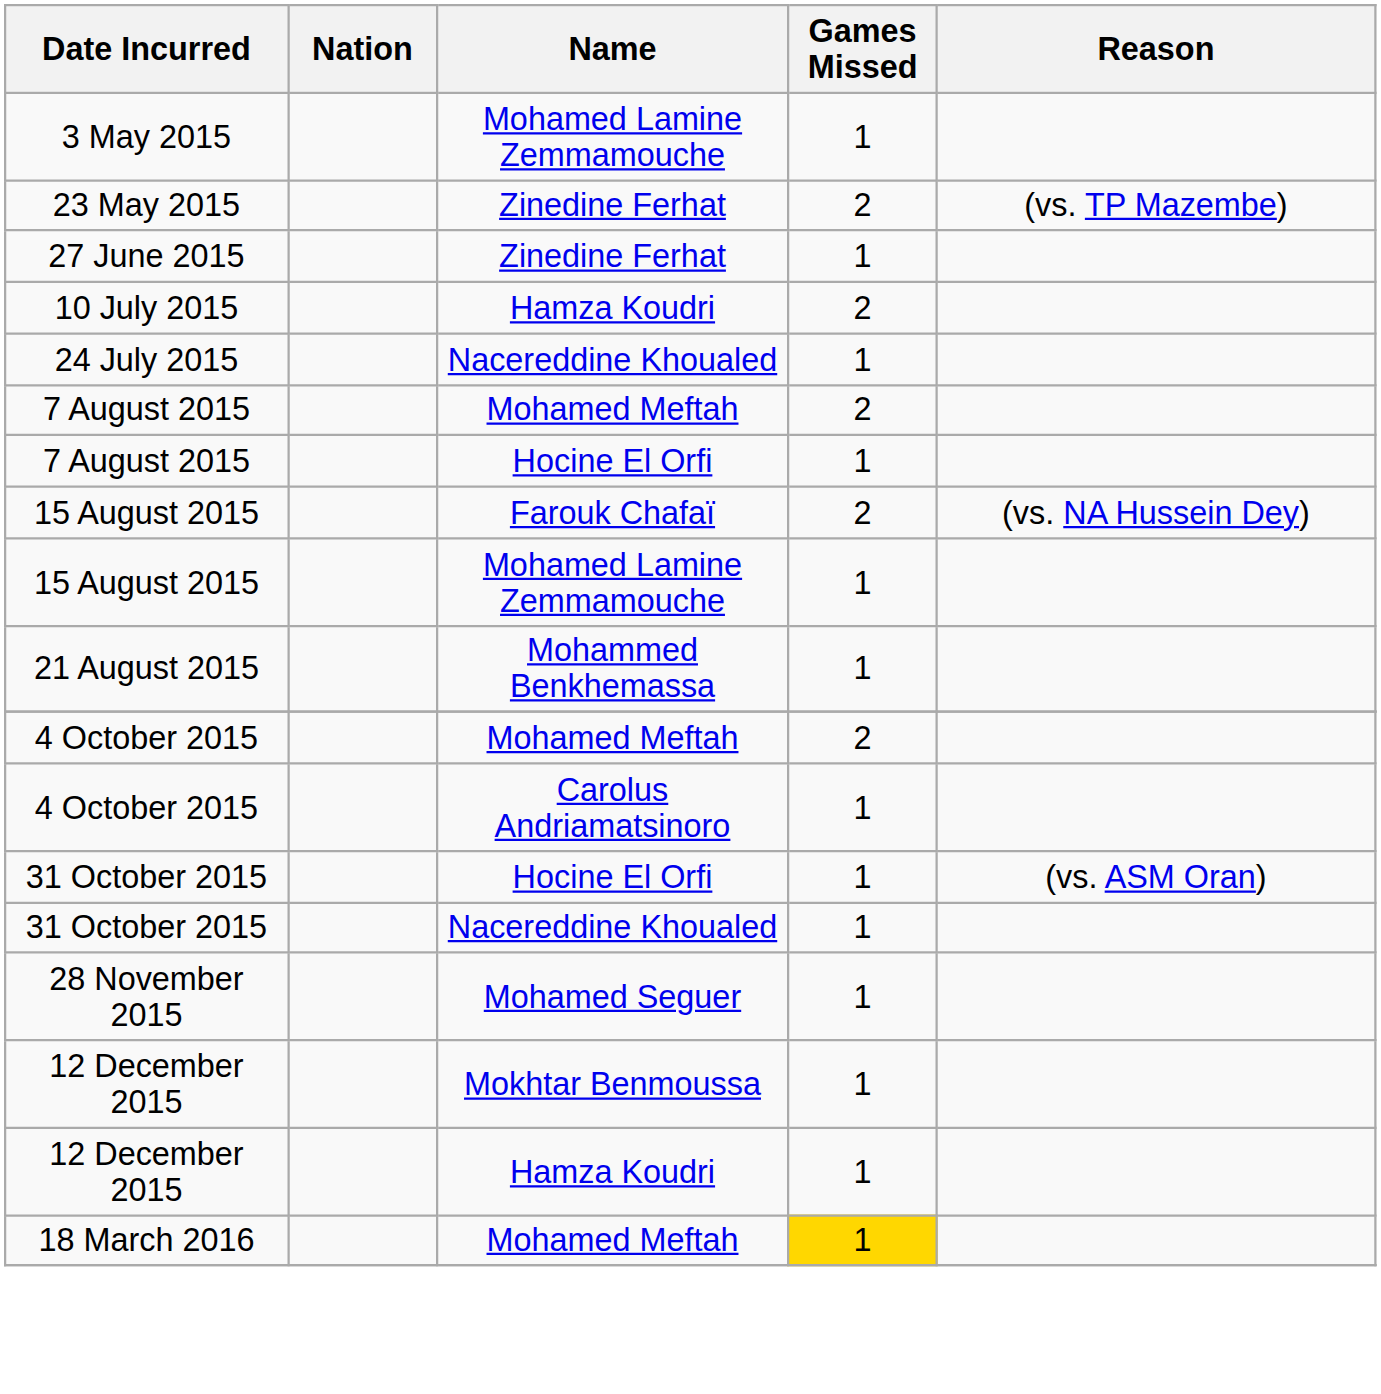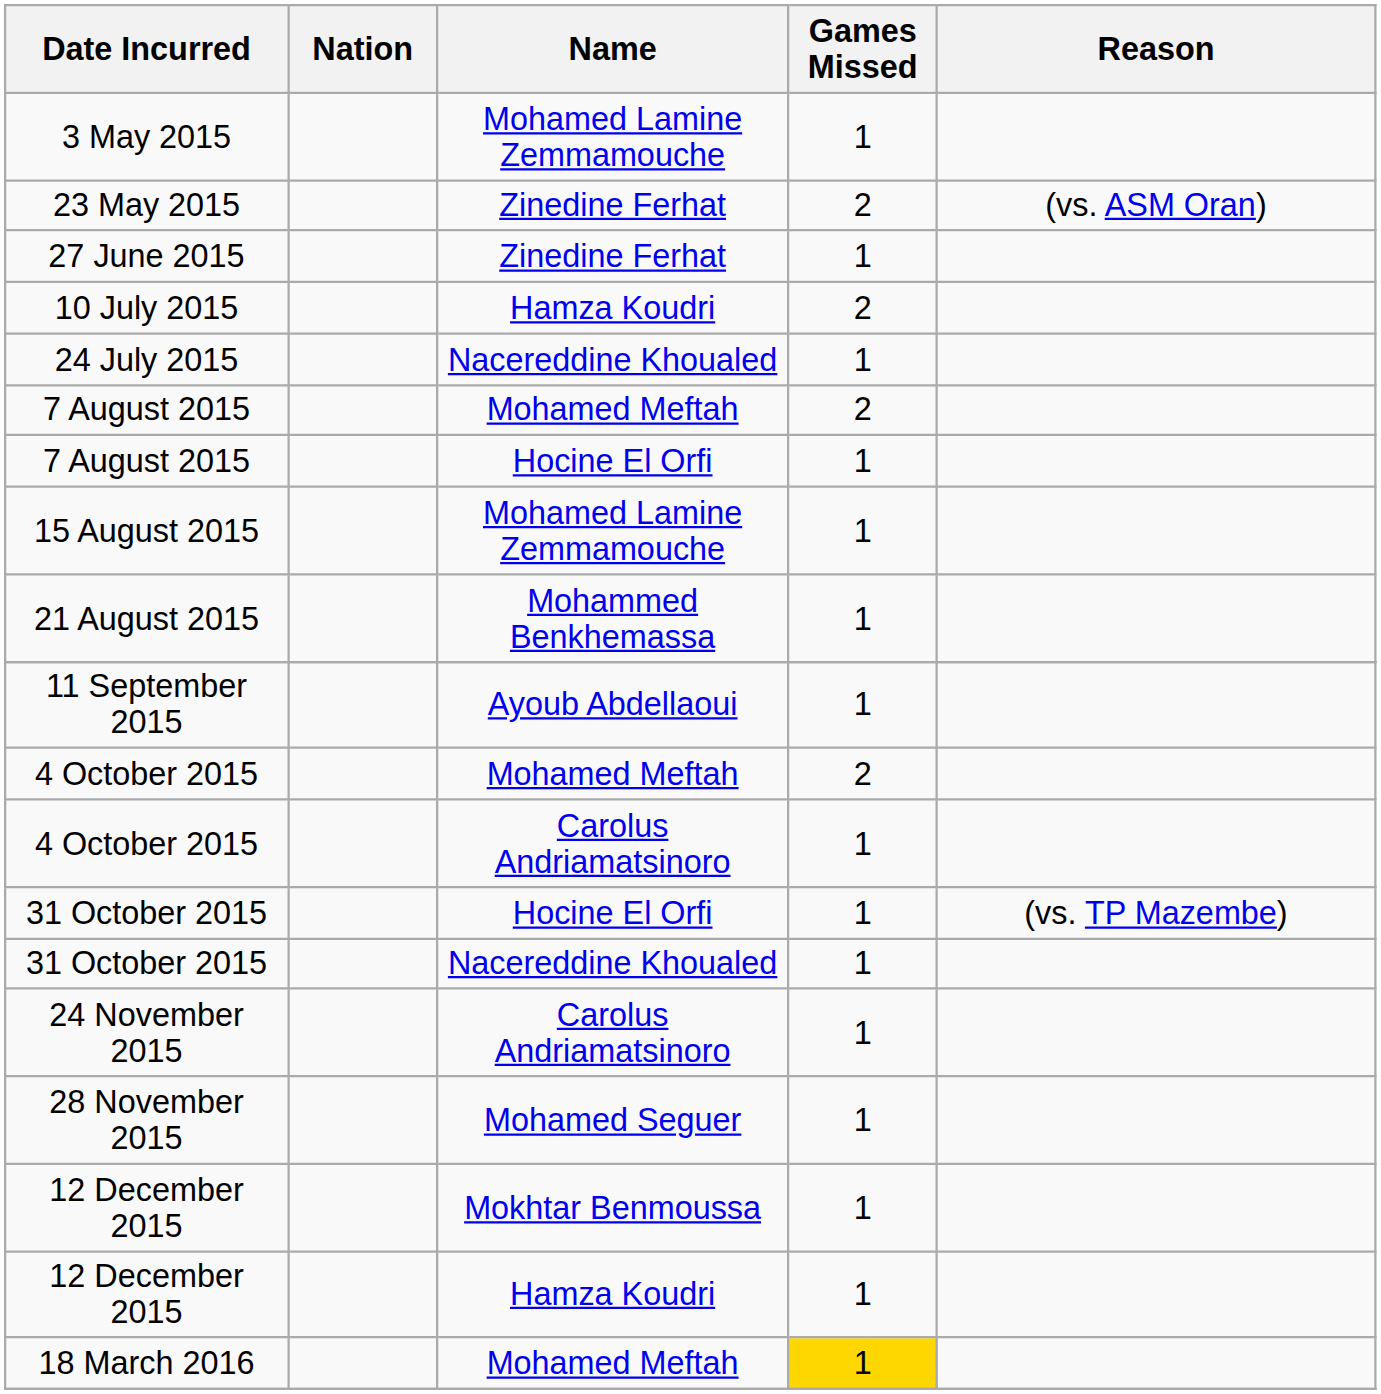 <table class="wikitable" style="font-size: 90%; text-align: center;">
 <tr>
 <th width=120>Date Incurred</th>
 <th width=60>Nation</th>
 <th width=150>Name</th>
 <th width=60>Games Missed</th>
 <th width=190>Reason</th>
 </tr>
 <tr>
 <td>3 May 2015</td>
 <td></td>
 <td><a href='#'>Mohamed Lamine Zemmamouche</a></td>
 <td>1</td>
 <td></td>
 </tr>
 <tr>
 <td>23 May 2015</td>
 <td></td>
 <td><a href='#'>Zinedine Ferhat</a></td>
 <td>2</td>
-<td> (vs. <a href='#'>TP Mazembe</a>)</td>
+<td> (vs. <a href='#'>ASM Oran</a>)</td>
 </tr>
 <tr>
 <td>27 June 2015</td>
 <td></td>
 <td><a href='#'>Zinedine Ferhat</a></td>
 <td>1</td>
 <td></td>
 </tr>
 <tr>
 <td>10 July 2015</td>
 <td></td>
 <td><a href='#'>Hamza Koudri</a></td>
 <td>2</td>
 <td></td>
 </tr>
 <tr>
 <td>24 July 2015</td>
 <td></td>
 <td><a href='#'>Nacereddine Khoualed</a></td>
 <td>1</td>
 <td></td>
 </tr>
 <tr>
 <td>7 August 2015</td>
 <td></td>
 <td><a href='#'>Mohamed Meftah</a></td>
 <td>2</td>
 <td></td>
 </tr>
 <tr>
 <td>7 August 2015</td>
 <td></td>
 <td><a href='#'>Hocine El Orfi</a></td>
 <td>1</td>
 <td></td>
 </tr>
 <tr>
 <td>15 August 2015</td>
 <td></td>
-<td><a href='#'>Farouk Chafaï</a></td>
-<td>2</td>
-<td> (vs. <a href='#'>NA Hussein Dey</a>)</td>
-</tr>
-<tr>
-<td>15 August 2015</td>
-<td></td>
 <td><a href='#'>Mohamed Lamine Zemmamouche</a></td>
 <td>1</td>
 <td></td>
 </tr>
 <tr>
 <td>21 August 2015</td>
 <td></td>
 <td><a href='#'>Mohammed Benkhemassa</a></td>
 <td>1</td>
 <td></td>
 </tr>
 <tr>
+</tr>
+<tr>
+<td>11 September 2015</td>
+<td></td>
+<td><a href='#'>Ayoub Abdellaoui</a></td>
+<td>1</td>
+<td></td>
 </tr>
 <tr>
 <td>4 October 2015</td>
 <td></td>
 <td><a href='#'>Mohamed Meftah</a></td>
 <td>2</td>
 <td></td>
 </tr>
 <tr>
 <td>4 October 2015</td>
 <td></td>
 <td><a href='#'>Carolus Andriamatsinoro</a></td>
 <td>1</td>
 <td></td>
 </tr>
 <tr>
 <td>31 October 2015</td>
 <td></td>
 <td><a href='#'>Hocine El Orfi</a></td>
 <td>1</td>
-<td> (vs. <a href='#'>ASM Oran</a>)</td>
+<td> (vs. <a href='#'>TP Mazembe</a>)</td>
 </tr>
 <tr>
 <td>31 October 2015</td>
 <td></td>
 <td><a href='#'>Nacereddine Khoualed</a></td>
+<td>1</td>
+<td></td>
+</tr>
+<tr>
+<td>24 November 2015</td>
+<td></td>
+<td><a href='#'>Carolus Andriamatsinoro</a></td>
 <td>1</td>
 <td></td>
 </tr>
 <tr>
 <td>28 November 2015</td>
 <td></td>
 <td><a href='#'>Mohamed Seguer</a></td>
 <td>1</td>
 <td></td>
 </tr>
 <tr>
 <td>12 December 2015</td>
 <td></td>
 <td><a href='#'>Mokhtar Benmoussa</a></td>
 <td>1</td>
 <td></td>
 </tr>
 <tr>
 <td>12 December 2015</td>
 <td></td>
 <td><a href='#'>Hamza Koudri</a></td>
 <td>1</td>
 <td></td>
 </tr>
 <tr>
 <td>18 March 2016</td>
 <td></td>
 <td><a href='#'>Mohamed Meftah</a></td>
 <td style="background: gold;">1</td>
 <td></td>
 </tr>
 <tr>
 </tr>
 </table>
